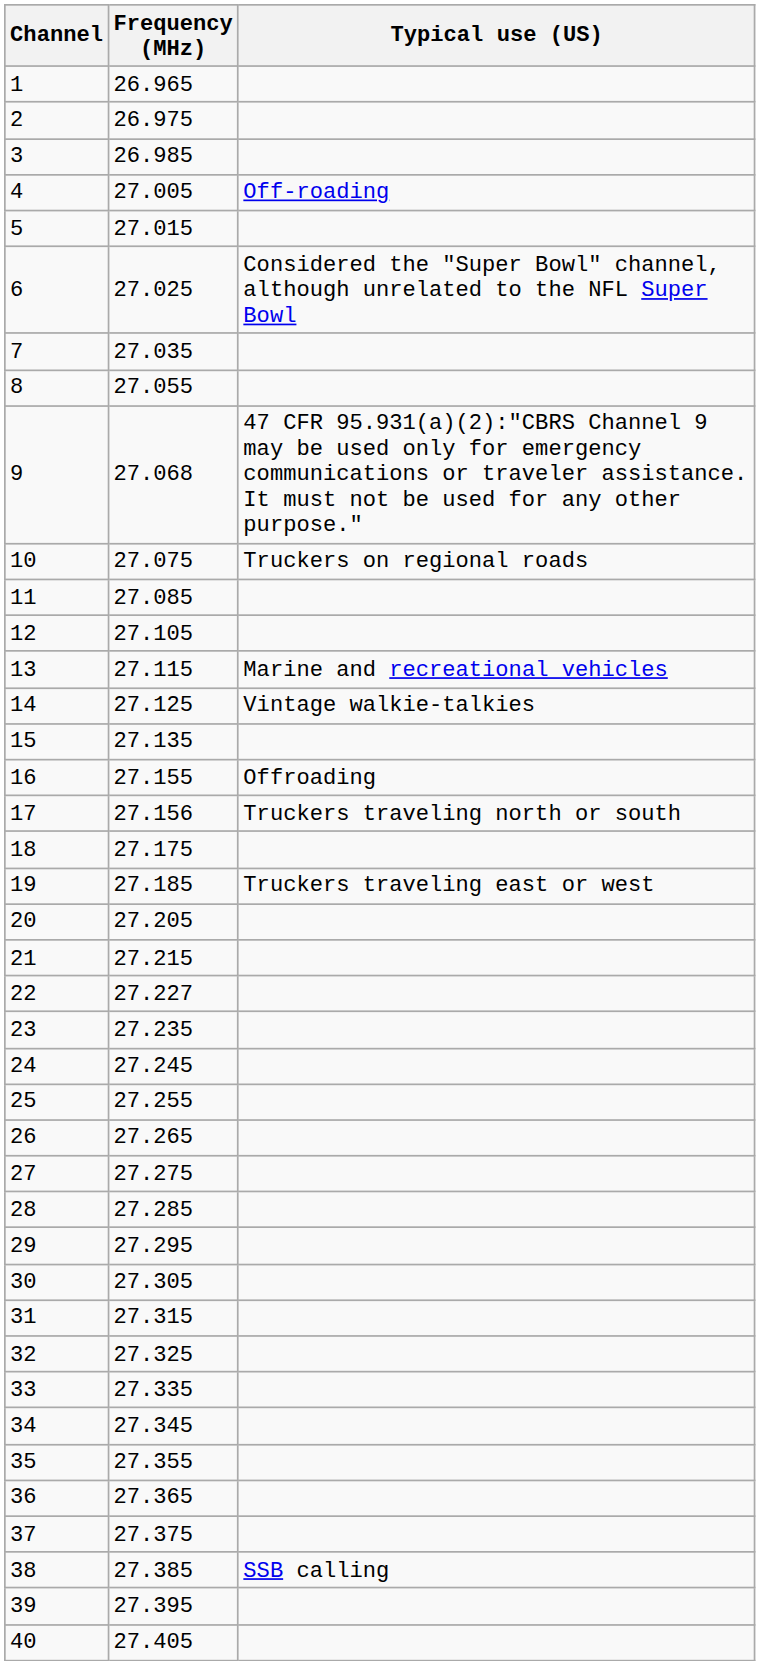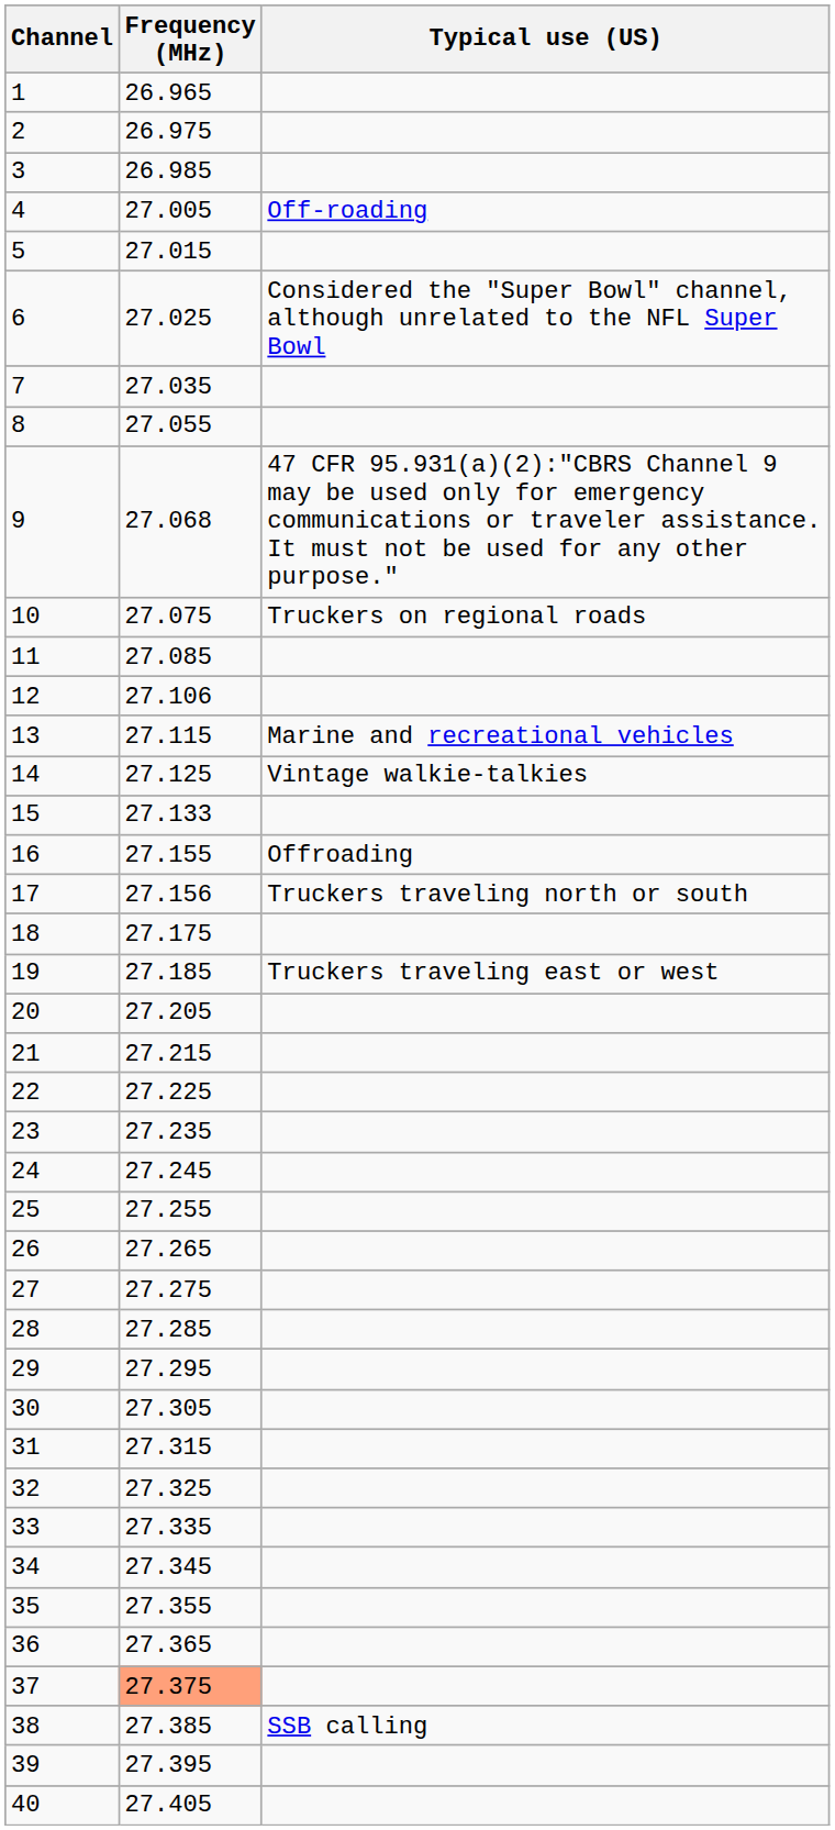 <table class="wikitable sortable floatright" style="width: 35%">
 <tr>
 <th>Channel</th>
 <th>Frequency<br>(MHz)</th>
 <th>Typical use (US)</th>
 </tr>
 <tr>
 <td>1</td>
 <td>26.965</td>
 <td></td>
 </tr>
 <tr>
 <td>2</td>
 <td>26.975</td>
 <td></td>
 </tr>
 <tr>
 <td>3</td>
 <td>26.985</td>
 <td></td>
 </tr>
 <tr>
 <td>4</td>
 <td>27.005</td>
 <td><a href='#'>Off-roading</a></td>
 </tr>
 <tr>
 <td>5</td>
 <td>27.015</td>
 <td></td>
 </tr>
 <tr>
 <td>6</td>
 <td>27.025</td>
 <td>Considered the "Super Bowl" channel, although unrelated to the NFL <a href='#'>Super Bowl</a></td>
 </tr>
 <tr>
 <td>7</td>
 <td>27.035</td>
 <td></td>
 </tr>
 <tr>
 <td>8</td>
 <td>27.055</td>
 <td></td>
 </tr>
 <tr>
 <td>9</td>
 <td>27.068</td>
 <td> 47 CFR 95.931(a)(2):"CBRS Channel 9 may be used only for emergency communications or traveler assistance. It must not be used for any other purpose."</td>
 </tr>
 <tr>
 <td>10</td>
 <td>27.075</td>
 <td>Truckers on regional roads</td>
 </tr>
 <tr>
 <td>11</td>
 <td>27.085</td>
 <td></td>
 </tr>
 <tr>
 <td>12</td>
-<td>27.105</td>
+<td>27.106</td>
 <td></td>
 </tr>
 <tr>
 <td>13</td>
 <td>27.115</td>
 <td>Marine and <a href='#'>recreational vehicles</a></td>
 </tr>
 <tr>
 <td>14</td>
 <td>27.125</td>
 <td>Vintage walkie-talkies</td>
 </tr>
 <tr>
 <td>15</td>
-<td>27.135</td>
+<td>27.133</td>
 <td></td>
 </tr>
 <tr>
 <td>16</td>
 <td>27.155</td>
 <td>Offroading</td>
 </tr>
 <tr>
 <td>17</td>
 <td>27.156</td>
 <td>Truckers traveling north or south</td>
 </tr>
 <tr>
 <td>18</td>
 <td>27.175</td>
 <td></td>
 </tr>
 <tr>
 <td>19</td>
 <td>27.185</td>
 <td>Truckers traveling east or west</td>
 </tr>
 <tr>
 <td>20</td>
 <td>27.205</td>
 <td></td>
 </tr>
 <tr>
 <td>21</td>
 <td>27.215</td>
 <td></td>
 </tr>
 <tr>
 <td>22</td>
-<td>27.227</td>
+<td>27.225</td>
 <td></td>
 </tr>
 <tr>
 <td>23</td>
 <td>27.235</td>
 <td></td>
 </tr>
 <tr>
 <td>24</td>
 <td>27.245</td>
 <td></td>
 </tr>
 <tr>
 <td>25</td>
 <td>27.255</td>
 <td></td>
 </tr>
 <tr>
 <td>26</td>
 <td>27.265</td>
 <td></td>
 </tr>
 <tr>
 <td>27</td>
 <td>27.275</td>
 <td></td>
 </tr>
 <tr>
 <td>28</td>
 <td>27.285</td>
 <td></td>
 </tr>
 <tr>
 <td>29</td>
 <td>27.295</td>
 <td></td>
 </tr>
 <tr>
 <td>30</td>
 <td>27.305</td>
 <td></td>
 </tr>
 <tr>
 <td>31</td>
 <td>27.315</td>
 <td></td>
 </tr>
 <tr>
 <td>32</td>
 <td>27.325</td>
 <td></td>
 </tr>
 <tr>
 <td>33</td>
 <td>27.335</td>
 <td></td>
 </tr>
 <tr>
 <td>34</td>
 <td>27.345</td>
 <td></td>
 </tr>
 <tr>
 <td>35</td>
 <td>27.355</td>
 <td></td>
 </tr>
 <tr>
 <td>36</td>
 <td>27.365</td>
 <td></td>
 </tr>
 <tr>
 <td>37</td>
-<td>27.375</td>
+<td style="background: lightsalmon;">27.375</td>
 <td></td>
 </tr>
 <tr>
 <td>38</td>
 <td>27.385</td>
 <td><a href='#'>SSB</a> calling</td>
 </tr>
 <tr>
 <td>39</td>
 <td>27.395</td>
 <td></td>
 </tr>
 <tr>
 <td>40</td>
 <td>27.405</td>
 <td></td>
 </tr>
 </table>
